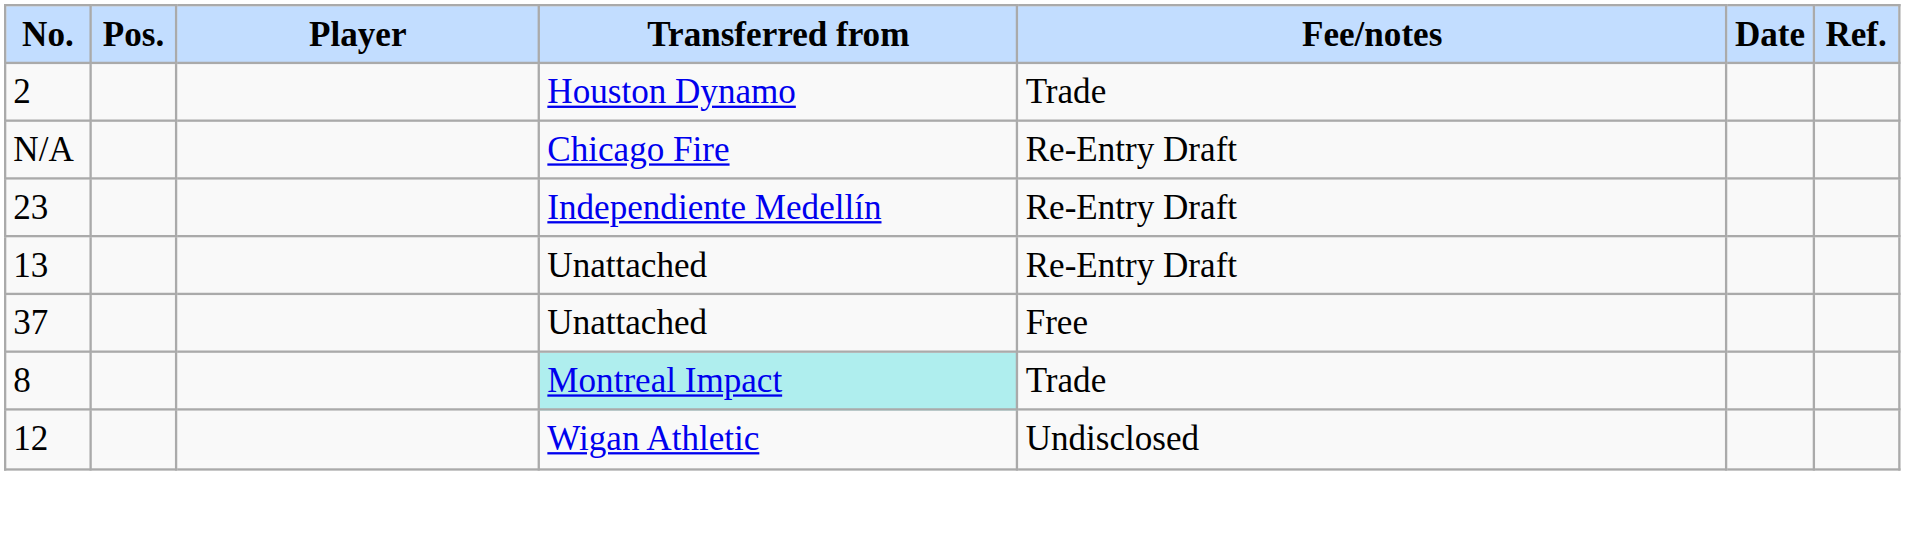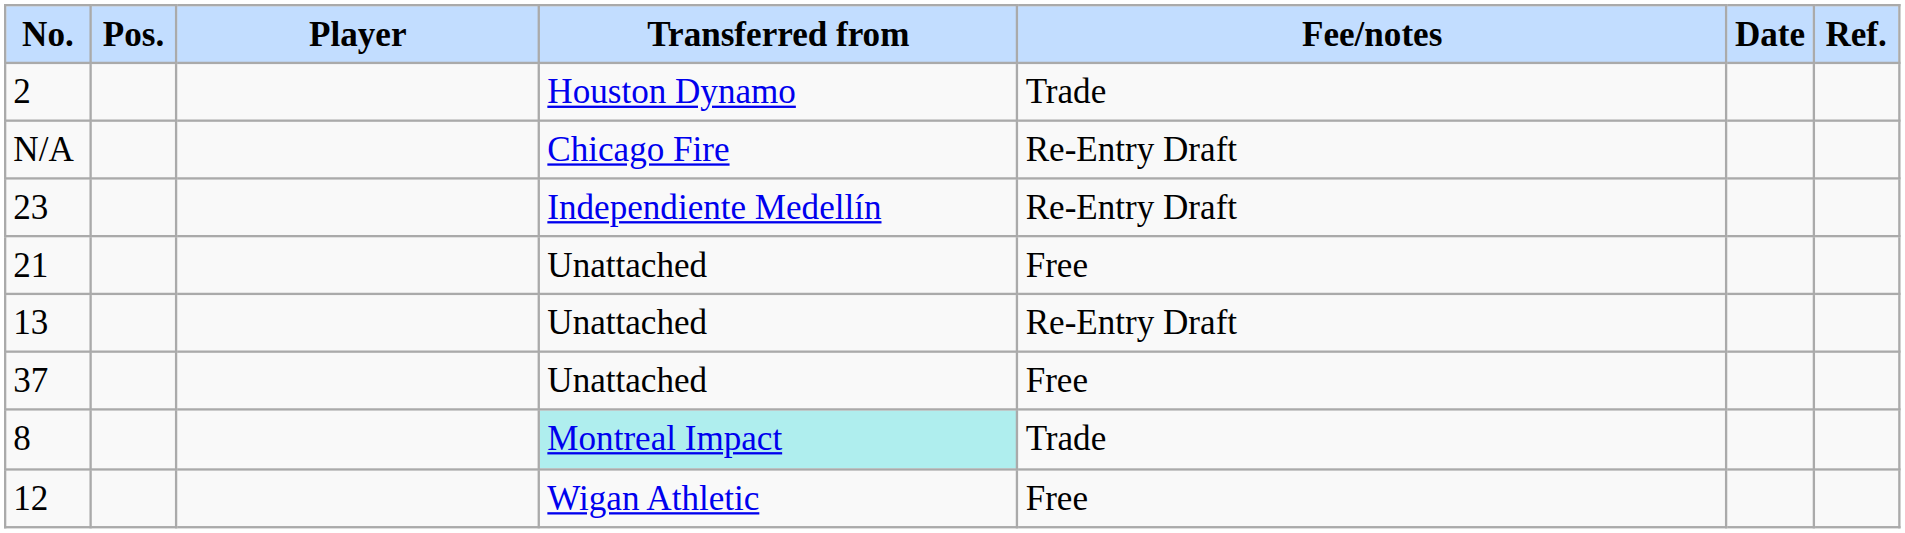 <table class="wikitable sortable" style="text-align:left; font-size:95%;">
 <tr>
 <th style="background:#c2ddff; width:30px;"><strong>No.</strong></th>
 <th style="background:#c2ddff; width:30px;"><strong>Pos.</strong></th>
 <th style="background:#c2ddff; width:150px;"><strong>Player</strong></th>
 <th style="background:#c2ddff; width:200px;"><strong>Transferred from</strong></th>
 <th style="background:#c2ddff; width:300px;"><strong>Fee/notes</strong></th>
 <th style="background:#c2ddff; width:30px;"><strong>Date</strong></th>
 <th style="background:#c2ddff; width:30px;"><strong>Ref.</strong></th>
 </tr>
 <tr>
 <td>2</td>
 <td align=center></td>
 <td></td>
 <td> <a href='#'>Houston Dynamo</a></td>
 <td>Trade</td>
 <td></td>
 <td></td>
 </tr>
 <tr>
 <td>N/A</td>
 <td align=center></td>
 <td></td>
 <td> <a href='#'>Chicago Fire</a></td>
 <td>Re-Entry Draft</td>
 <td></td>
 <td></td>
 </tr>
 <tr>
 <td>23</td>
 <td align=center></td>
 <td></td>
 <td> <a href='#'>Independiente Medellín</a></td>
 <td>Re-Entry Draft</td>
 <td></td>
 <td></td>
 </tr>
 <tr>
+<td>21</td>
+<td align=center></td>
+<td></td>
+<td>Unattached</td>
+<td>Free</td>
+<td></td>
+<td></td>
+</tr>
+<tr>
 <td>13</td>
 <td align=center></td>
 <td></td>
 <td>Unattached</td>
 <td>Re-Entry Draft</td>
 <td></td>
 <td></td>
 </tr>
 <tr>
 <td>37</td>
 <td align=center></td>
 <td></td>
 <td>Unattached</td>
 <td>Free</td>
 <td></td>
 <td></td>
 </tr>
 <tr>
 <td>8</td>
 <td align=center></td>
 <td></td>
 <td style="background: paleturquoise;"> <a href='#'>Montreal Impact</a></td>
 <td>Trade</td>
 <td></td>
 <td></td>
 </tr>
 <tr>
 <td>12</td>
 <td align=center></td>
 <td></td>
 <td> <a href='#'>Wigan Athletic</a></td>
-<td>Undisclosed</td>
+<td>Free</td>
 <td></td>
 <td></td>
 </tr>
 </table>
